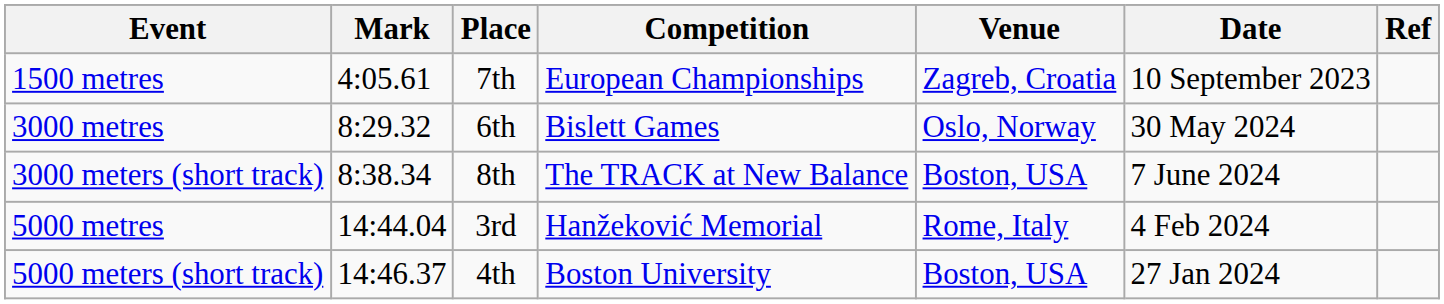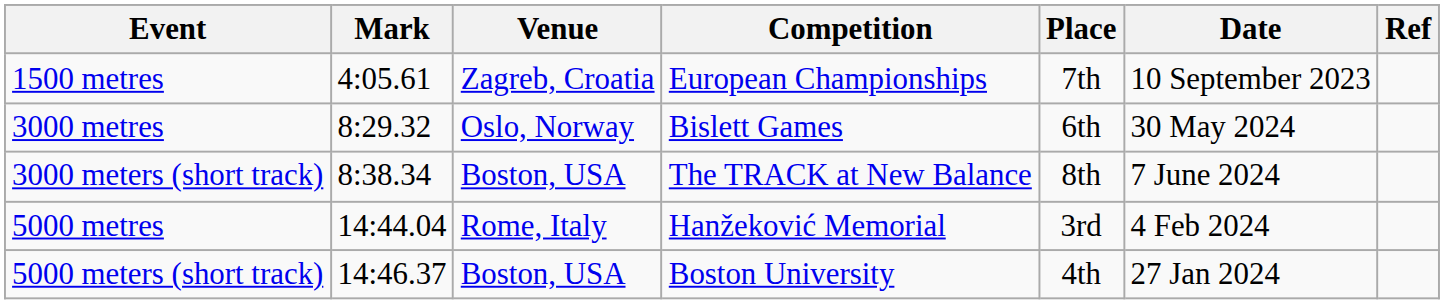 <table class="wikitable">
 <tr>
 <th>Event</th>
 <th>Mark</th>
+<th>Venue</th>
+<th>Competition</th>
 <th>Place</th>
-<th>Competition</th>
-<th>Venue</th>
 <th>Date</th>
 <th>Ref</th>
 </tr>
 <tr>
 <td><a href='#'>1500 metres</a></td>
 <td>4:05.61</td>
+<td><a href='#'>Zagreb, Croatia</a></td>
+<td><a href='#'>European Championships</a></td>
 <td style="text-align:center;">7th</td>
-<td><a href='#'>European Championships</a></td>
-<td><a href='#'>Zagreb, Croatia</a></td>
 <td>10 September 2023</td>
 <td></td>
 </tr>
 <tr>
 <td><a href='#'>3000 metres</a></td>
 <td>8:29.32</td>
+<td><a href='#'>Oslo, Norway</a></td>
+<td><a href='#'>Bislett Games</a></td>
 <td style="text-align:center;">6th</td>
-<td><a href='#'>Bislett Games</a></td>
-<td><a href='#'>Oslo, Norway</a></td>
 <td>30 May 2024</td>
 <td></td>
 </tr>
 <tr>
 <td><a href='#'>3000 meters (short track)</a></td>
 <td>8:38.34 </td>
+<td><a href='#'>Boston, USA</a></td>
+<td><a href='#'>The TRACK at New Balance</a></td>
 <td style="text-align:center;">8th</td>
-<td><a href='#'>The TRACK at New Balance</a></td>
-<td><a href='#'>Boston, USA</a></td>
 <td>7 June 2024</td>
 <td></td>
 </tr>
 <tr>
 <td><a href='#'>5000 metres</a></td>
 <td>14:44.04</td>
+<td><a href='#'>Rome, Italy</a></td>
+<td><a href='#'>Hanžeković Memorial</a></td>
 <td style="text-align:center;">3rd</td>
-<td><a href='#'>Hanžeković Memorial</a></td>
-<td><a href='#'>Rome, Italy</a></td>
 <td>4 Feb 2024</td>
 <td></td>
 </tr>
 <tr>
 <td><a href='#'>5000 meters (short track)</a></td>
 <td>14:46.37 </td>
+<td><a href='#'>Boston, USA</a></td>
+<td><a href='#'>Boston University</a></td>
 <td style="text-align:center;">4th</td>
-<td><a href='#'>Boston University</a></td>
-<td><a href='#'>Boston, USA</a></td>
 <td>27 Jan 2024</td>
 <td></td>
 </tr>
 </table>
